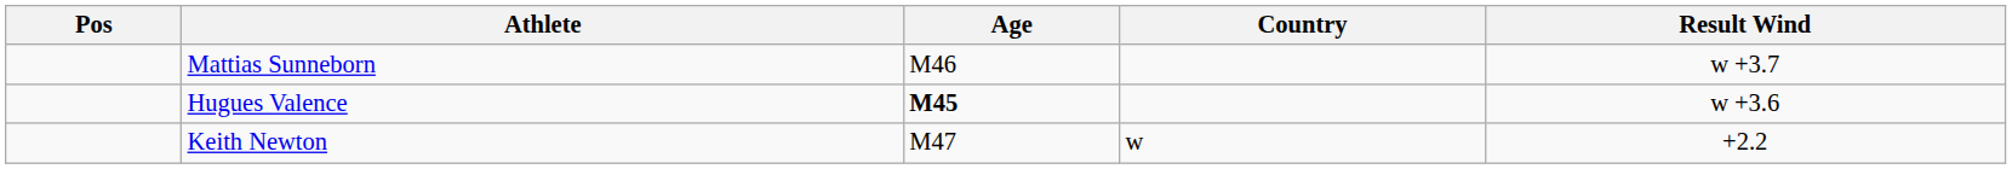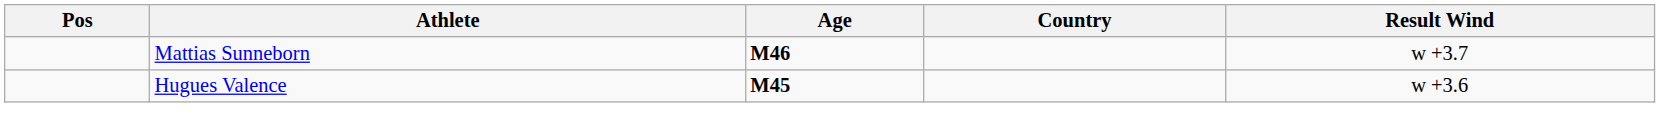 <table class="wikitable"  style="text-align:center; width:65%;">
 <tr>
 <th>Pos</th>
 <th>Athlete</th>
 <th>Age</th>
 <th>Country</th>
 <th>Result Wind</th>
 </tr>
 <tr>
 <td align=center></td>
 <td align=left><a href='#'>Mattias Sunneborn</a></td>
-<td align=left>M46</td>
+<td align=left><strong>M46</strong></td>
 <td align=left></td>
 <td>w +3.7</td>
 </tr>
 <tr>
 <td align=center></td>
 <td align=left><a href='#'>Hugues Valence</a></td>
 <td align=left><strong>M45</strong></td>
 <td align=left></td>
 <td>w +3.6</td>
 </tr>
-<tr>
-<td align=center></td>
-<td align=left><a href='#'>Keith Newton</a></td>
-<td align=left>M47</td>
-<td align=left>w</td>
-<td> +2.2</td>
-</tr>
 </table>
